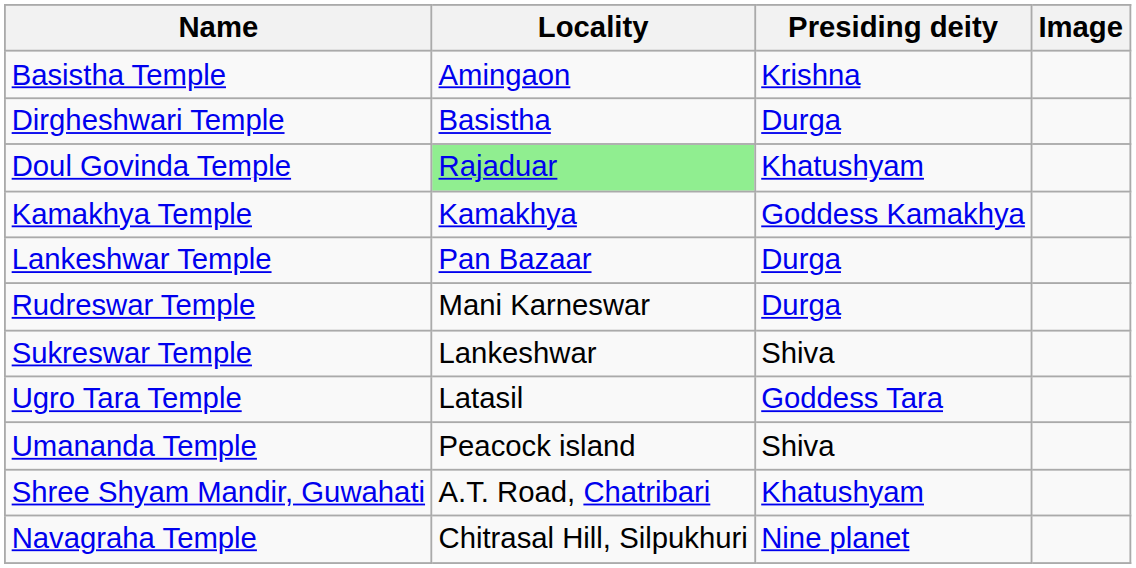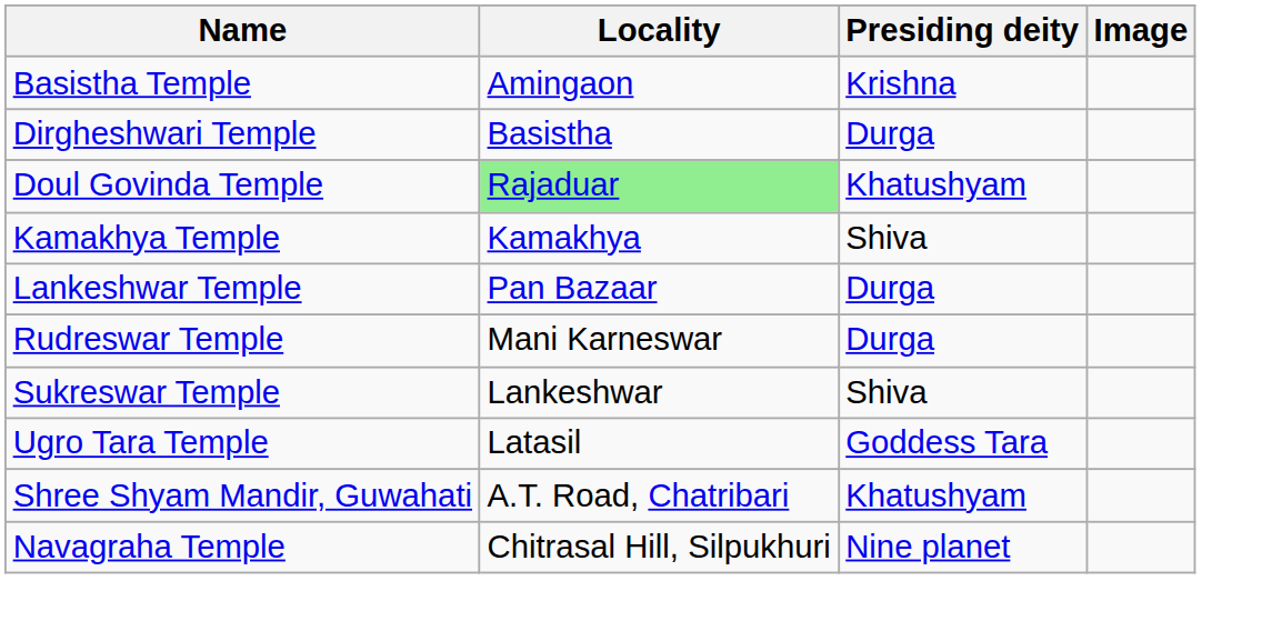 <table class="wikitable sortable">
 <tr>
 <th>Name</th>
 <th>Locality</th>
 <th>Presiding deity</th>
 <th>Image</th>
 </tr>
 <tr>
 <td><a href='#'>Basistha Temple</a></td>
 <td><a href='#'>Amingaon</a></td>
 <td><a href='#'>Krishna</a></td>
 <td></td>
 </tr>
 <tr>
 <td><a href='#'>Dirgheshwari Temple</a></td>
 <td><a href='#'>Basistha</a></td>
 <td><a href='#'>Durga</a></td>
 <td></td>
 </tr>
 <tr>
 <td><a href='#'>Doul Govinda Temple</a></td>
 <td style="background: lightgreen;"><a href='#'>Rajaduar</a></td>
 <td><a href='#'>Khatushyam</a></td>
 <td></td>
 </tr>
 <tr>
 <td><a href='#'>Kamakhya Temple</a></td>
 <td><a href='#'>Kamakhya</a></td>
-<td><a href='#'>Goddess Kamakhya</a></td>
+<td>Shiva</td>
 <td></td>
 </tr>
 <tr>
 <td><a href='#'>Lankeshwar Temple</a></td>
 <td><a href='#'>Pan Bazaar</a></td>
 <td><a href='#'>Durga</a></td>
 <td></td>
 </tr>
 <tr>
 <td><a href='#'>Rudreswar Temple</a></td>
 <td>Mani Karneswar</td>
 <td><a href='#'>Durga</a></td>
 <td></td>
 </tr>
 <tr>
 <td><a href='#'>Sukreswar Temple</a></td>
 <td>Lankeshwar</td>
 <td>Shiva</td>
 <td></td>
 </tr>
 <tr>
 <td><a href='#'>Ugro Tara Temple</a></td>
 <td>Latasil</td>
 <td><a href='#'>Goddess Tara</a></td>
 <td></td>
 </tr>
 <tr>
-<td><a href='#'>Umananda Temple</a></td>
-<td>Peacock island</td>
-<td>Shiva</td>
-<td></td>
-</tr>
-<tr>
 <td><a href='#'>Shree Shyam Mandir, Guwahati</a></td>
 <td>A.T. Road, <a href='#'>Chatribari</a></td>
 <td><a href='#'>Khatushyam</a></td>
 </tr>
 <tr>
 <td><a href='#'>Navagraha Temple</a></td>
 <td>Chitrasal Hill, Silpukhuri</td>
 <td><a href='#'>Nine planet</a></td>
 <td></td>
 </tr>
 </table>
